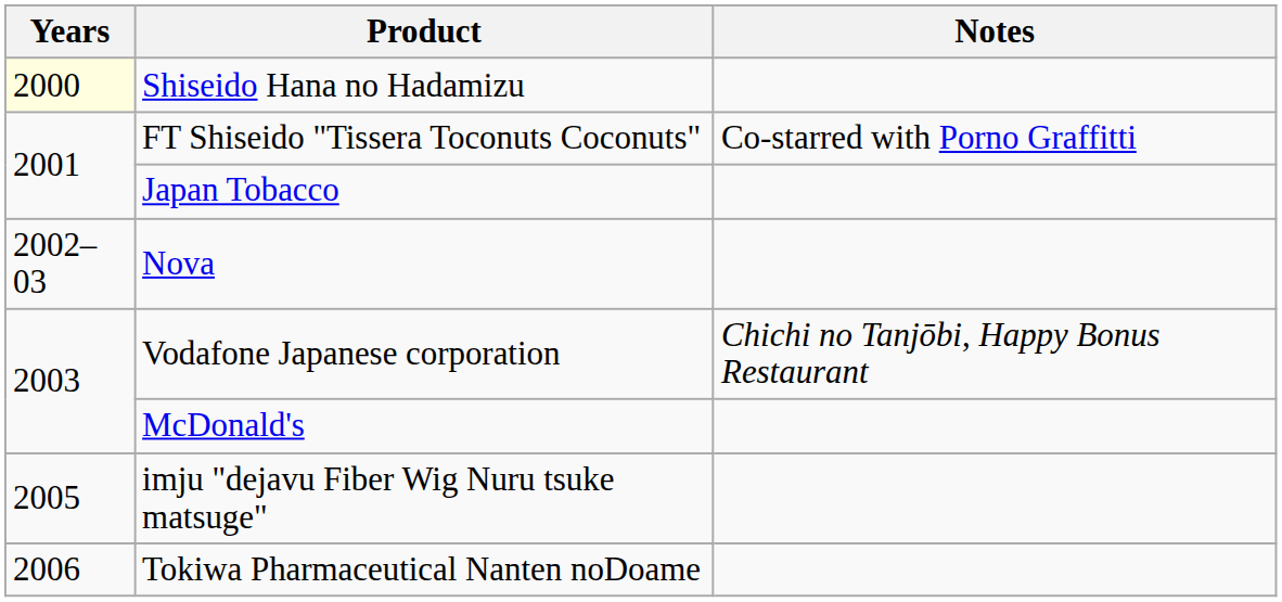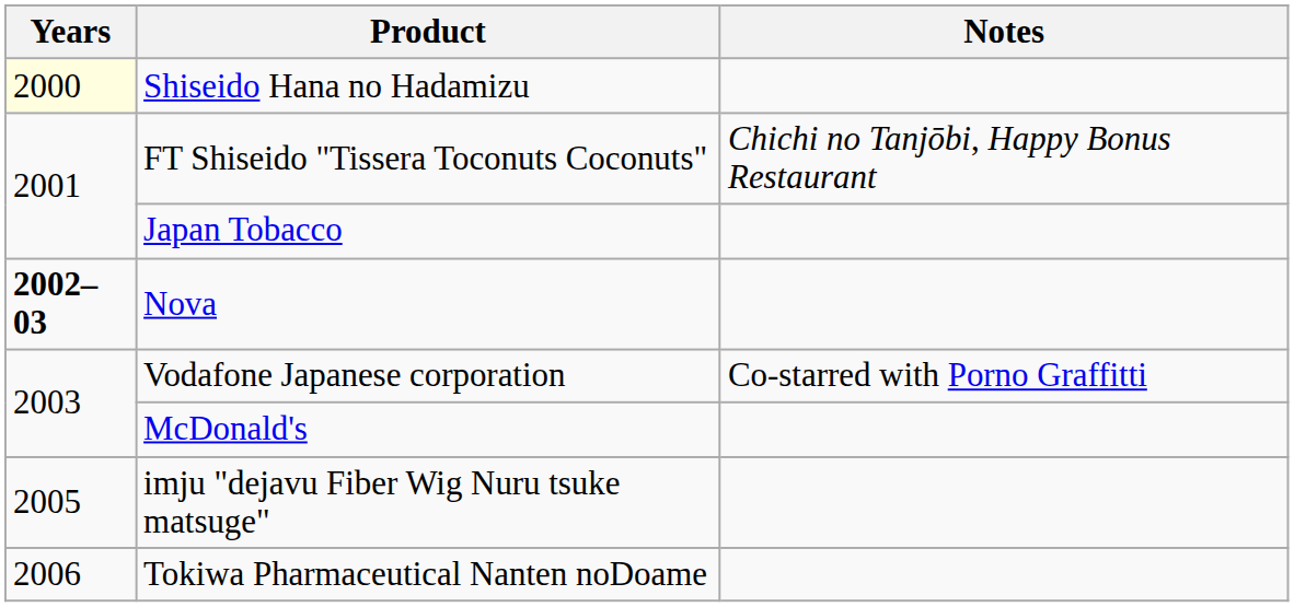 <table class="wikitable">
 <tr>
 <th>Years</th>
 <th>Product</th>
 <th>Notes</th>
 </tr>
 <tr>
 <td style="background: lightyellow;">2000</td>
 <td><a href='#'>Shiseido</a> Hana no Hadamizu</td>
 <td></td>
 </tr>
 <tr>
 <td rowspan="2">2001</td>
 <td>FT Shiseido "Tissera Toconuts Coconuts"</td>
-<td>Co-starred with <a href='#'>Porno Graffitti</a></td>
+<td><em>Chichi no Tanjōbi</em>, <em>Happy Bonus Restaurant</em></td>
 </tr>
 <tr>
 <td><a href='#'>Japan Tobacco</a></td>
 <td></td>
 </tr>
 <tr>
-<td>2002–03</td>
+<td><strong>2002–03</strong></td>
 <td><a href='#'>Nova</a></td>
 <td></td>
 </tr>
 <tr>
 <td rowspan="2">2003</td>
 <td>Vodafone Japanese corporation</td>
-<td><em>Chichi no Tanjōbi</em>, <em>Happy Bonus Restaurant</em></td>
+<td>Co-starred with <a href='#'>Porno Graffitti</a></td>
 </tr>
 <tr>
 <td><a href='#'>McDonald's</a></td>
 <td></td>
 </tr>
 <tr>
 <td>2005</td>
 <td>imju "dejavu Fiber Wig Nuru tsuke matsuge"</td>
 <td></td>
 </tr>
 <tr>
 <td>2006</td>
 <td>Tokiwa Pharmaceutical Nanten noDoame</td>
 <td></td>
 </tr>
 </table>
